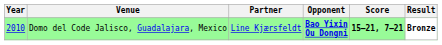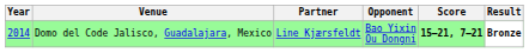 <table class="sortable wikitable" style="font-size: 90%;">
 <tr>
 <th>Year</th>
 <th>Venue</th>
 <th>Partner</th>
 <th>Opponent</th>
 <th>Score</th>
 <th>Result</th>
 </tr>
 <tr style="background:#98FB98">
-<td align="center"><a href='#'>2010</a></td>
+<td align="center"><a href='#'>2014</a></td>
 <td align="left">Domo del Code Jalisco, <a href='#'>Guadalajara</a>, Mexico</td>
 <td align="left"> <a href='#'>Line Kjærsfeldt</a></td>
-<td align="left"><strong> <a href='#'>Bao Yixin</a><br> <a href='#'>Ou Dongni</a></strong></td>
+<td align="left"> <a href='#'>Bao Yixin</a><br> <a href='#'>Ou Dongni</a></td>
 <td align="left"><strong>15–21, 7–21</strong></td>
 <td style="text-align:left; background:white"> <strong>Bronze</strong></td>
 </tr>
 </table>
